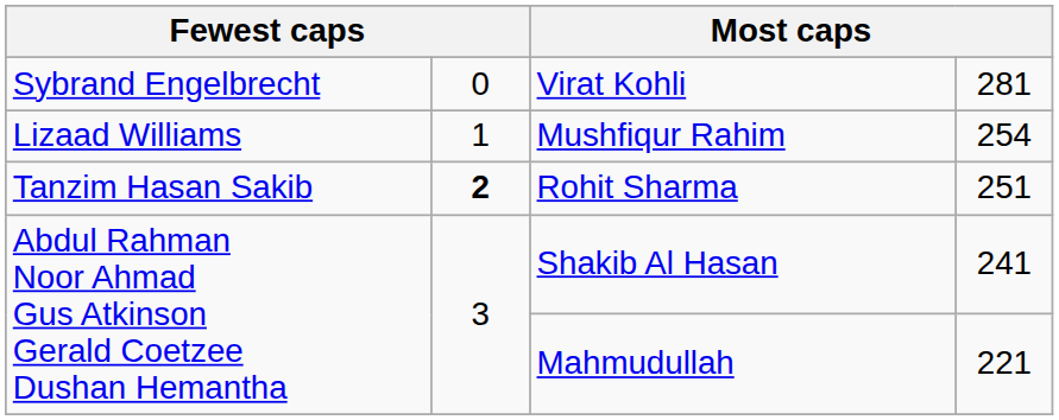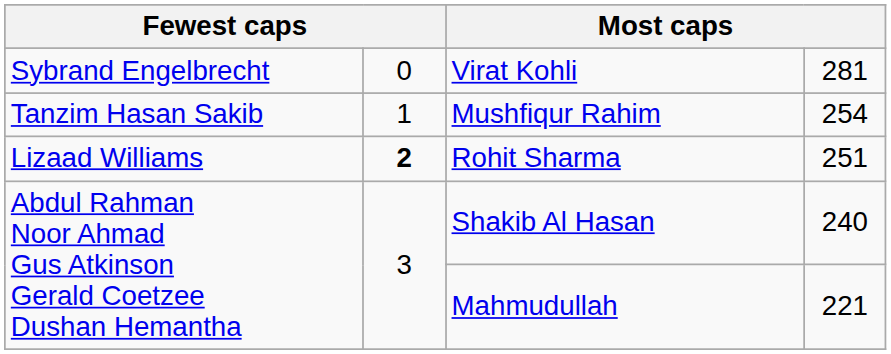 <table class="wikitable" style="margin: 1em auto 1em auto;">
 <tr>
 <th colspan=2 align="center">Fewest caps</th>
 <th colspan=2 align=center>Most caps</th>
 </tr>
 <tr>
 <td width=200> <a href='#'>Sybrand Engelbrecht</a></td>
 <td width=40 align=center>0</td>
 <td width=200> <a href='#'>Virat Kohli</a></td>
 <td width=40 align=center>281</td>
 </tr>
 <tr>
-<td width=200> <a href='#'>Lizaad Williams</a></td>
+<td width=200> <a href='#'>Tanzim Hasan Sakib</a></td>
 <td width=40 align=center>1</td>
 <td width=200> <a href='#'>Mushfiqur Rahim</a></td>
 <td width=40 align=center>254</td>
 </tr>
 <tr>
-<td width=200> <a href='#'>Tanzim Hasan Sakib</a></td>
+<td width=200> <a href='#'>Lizaad Williams</a></td>
 <td width=40 align=center><strong>2</strong></td>
 <td width=200> <a href='#'>Rohit Sharma</a></td>
 <td width=40 align=center>251</td>
 </tr>
 <tr>
 <td width=200 rowspan=3> <a href='#'>Abdul Rahman</a><br>  <a href='#'>Noor Ahmad</a> <br>  <a href='#'>Gus Atkinson</a><br>  <a href='#'>Gerald Coetzee</a> <br> <a href='#'>Dushan Hemantha</a></td>
 <td width=40 align=center rowspan=2>3</td>
 <td width=200> <a href='#'>Shakib Al Hasan</a></td>
-<td width=40 align=center>241</td>
+<td width=40 align=center>240</td>
 </tr>
 <tr>
 <td width=200> <a href='#'>Mahmudullah</a></td>
 <td width=40 align=center>221</td>
 </tr>
 </table>
